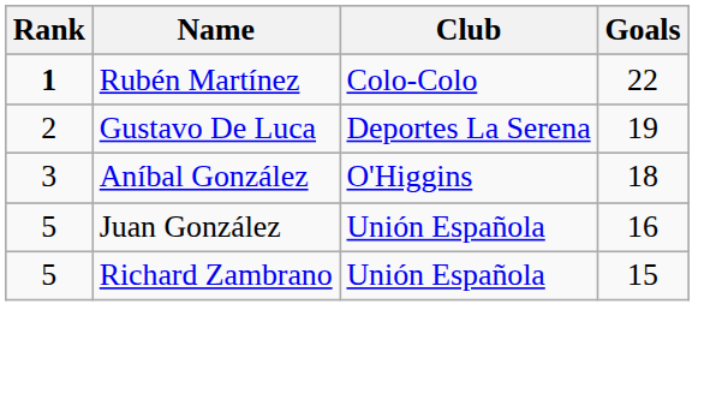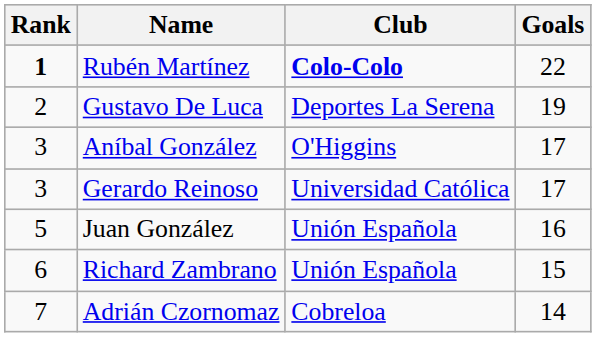 <table class="wikitable">
 <tr>
 <th>Rank</th>
 <th>Name</th>
 <th>Club</th>
 <th>Goals</th>
 </tr>
 <tr>
 <td align=center><strong>1</strong></td>
 <td> <a href='#'>Rubén Martínez</a></td>
-<td><a href='#'>Colo-Colo</a></td>
+<td><strong><a href='#'>Colo-Colo</a></strong></td>
 <td align=center>22</td>
 </tr>
 <tr>
 <td align=center>2</td>
 <td> <a href='#'>Gustavo De Luca</a></td>
 <td><a href='#'>Deportes La Serena</a></td>
 <td align=center>19</td>
 </tr>
 <tr>
 <td align=center>3</td>
 <td> <a href='#'>Aníbal González</a></td>
 <td><a href='#'>O'Higgins</a></td>
-<td align=center>18</td>
+<td align=center>17</td>
+</tr>
+<tr>
+<td align=center>3</td>
+<td> <a href='#'>Gerardo Reinoso</a></td>
+<td><a href='#'>Universidad Católica</a></td>
+<td align=center>17</td>
 </tr>
 <tr>
 <td align=center>5</td>
 <td> Juan González</td>
 <td><a href='#'>Unión Española</a></td>
 <td align=center>16</td>
 </tr>
 <tr>
-<td align=center>5</td>
+<td align=center>6</td>
 <td> <a href='#'>Richard Zambrano</a></td>
 <td><a href='#'>Unión Española</a></td>
 <td align=center>15</td>
 </tr>
+<tr>
+<td align=center>7</td>
+<td> <a href='#'>Adrián Czornomaz</a></td>
+<td><a href='#'>Cobreloa</a></td>
+<td align=center>14</td>
+</tr>
 </table>
